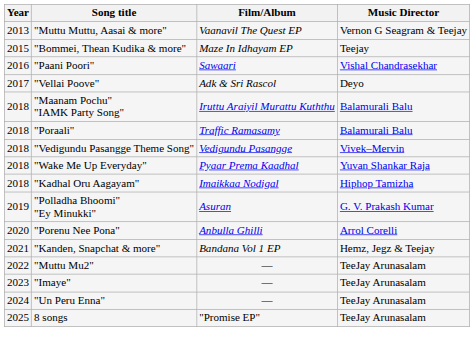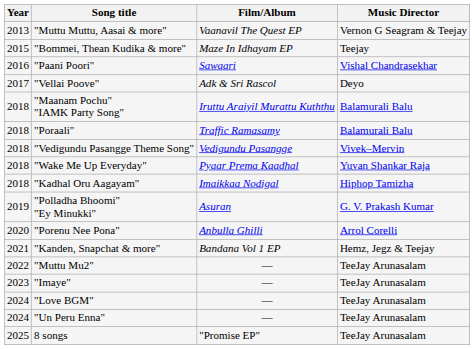 <table class="wikitable sortable" style="background:#f5f5f5;">
 <tr>
 <th>Year</th>
 <th>Song title</th>
 <th>Film/Album</th>
 <th>Music Director</th>
 </tr>
 <tr>
 <td>2013</td>
 <td>"Muttu Muttu, Aasai & more"</td>
 <td><em>Vaanavil The Quest EP</em></td>
 <td>Vernon G Seagram & Teejay</td>
 </tr>
 <tr>
 <td>2015</td>
 <td>"Bommei, Thean Kudika & more"</td>
 <td><em>Maze In Idhayam EP</em></td>
 <td>Teejay</td>
 </tr>
 <tr>
 <td>2016</td>
 <td>"Paani Poori"</td>
 <td><em><a href='#'>Sawaari</a></em></td>
 <td><a href='#'>Vishal Chandrasekhar</a></td>
 </tr>
 <tr>
 <td>2017</td>
 <td>"Vellai Poove"</td>
 <td><em>Adk & Sri Rascol</em></td>
 <td>Deyo</td>
 </tr>
 <tr>
 <td>2018</td>
 <td>"Maanam Pochu"<br>"IAMK Party Song"</td>
 <td><em><a href='#'>Iruttu Araiyil Murattu Kuththu</a></em></td>
 <td><a href='#'>Balamurali Balu</a></td>
 </tr>
 <tr>
 <td>2018</td>
 <td>"Poraali"</td>
 <td><em><a href='#'>Traffic Ramasamy</a></em></td>
 <td><a href='#'>Balamurali Balu</a></td>
 </tr>
 <tr>
 <td>2018</td>
 <td>"Vedigundu Pasangge Theme Song"</td>
 <td><em><a href='#'>Vedigundu Pasangge</a></em></td>
 <td><a href='#'>Vivek–Mervin</a></td>
 </tr>
 <tr>
 <td>2018</td>
 <td>"Wake Me Up Everyday"</td>
 <td><em><a href='#'>Pyaar Prema Kaadhal</a></em></td>
 <td><a href='#'>Yuvan Shankar Raja</a></td>
 </tr>
 <tr>
 <td>2018</td>
 <td>"Kadhal Oru Aagayam"</td>
 <td><em><a href='#'>Imaikkaa Nodigal</a></em></td>
 <td><a href='#'>Hiphop Tamizha</a></td>
 </tr>
 <tr>
 <td>2019</td>
 <td>"Polladha Bhoomi"<br>"Ey Minukki"</td>
 <td><em><a href='#'>Asuran</a></em></td>
 <td><a href='#'>G. V. Prakash Kumar</a></td>
 </tr>
 <tr>
 <td>2020</td>
 <td>"Porenu Nee Pona"</td>
 <td><em><a href='#'>Anbulla Ghilli</a></em></td>
 <td><a href='#'>Arrol Corelli</a></td>
 </tr>
 <tr>
 <td>2021</td>
 <td>"Kanden, Snapchat & more"</td>
 <td><em>Bandana Vol 1 EP</em></td>
 <td>Hemz, Jegz & Teejay</td>
 </tr>
 <tr>
 <td>2022</td>
 <td>"Muttu Mu2"</td>
 <td style="text-align:center;">—</td>
 <td>TeeJay Arunasalam</td>
 </tr>
 <tr>
 <td>2023</td>
 <td>"Imaye"</td>
 <td style="text-align:center;">—</td>
 <td>TeeJay Arunasalam</td>
 </tr>
 <tr>
 <td>2024</td>
+<td>"Love BGM"</td>
+<td style="text-align:center;">—</td>
+<td>TeeJay Arunasalam</td>
+</tr>
+<tr>
+<td>2024</td>
 <td>"Un Peru Enna"</td>
 <td style="text-align:center;">—</td>
 <td>TeeJay Arunasalam</td>
 </tr>
 <tr>
 <td>2025</td>
 <td>8 songs</td>
 <td>"Promise EP"</td>
 <td>TeeJay Arunasalam</td>
 </tr>
 </table>
